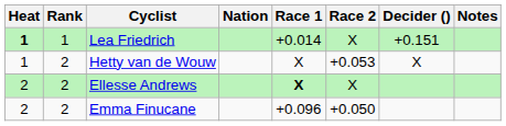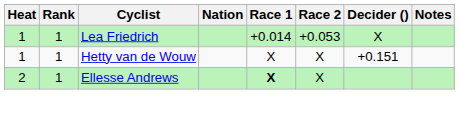 <table class="wikitable sortable" style="text-align:center">
 <tr>
 <th>Heat</th>
 <th>Rank</th>
 <th>Cyclist</th>
 <th>Nation</th>
 <th>Race 1</th>
 <th>Race 2</th>
 <th>Decider ()</th>
 <th>Notes</th>
 </tr>
 <tr bgcolor=bbf3bb>
-<td><strong>1</strong></td>
+<td>1</td>
 <td>1</td>
 <td align=left><a href='#'>Lea Friedrich</a></td>
 <td align=left></td>
 <td>+0.014</td>
+<td>+0.053</td>
+<td>X</td>
+<td></td>
+</tr>
+<tr>
+<td>1</td>
+<td>1</td>
+<td align=left><a href='#'>Hetty van de Wouw</a></td>
+<td align=left></td>
+<td>X</td>
 <td>X</td>
 <td>+0.151</td>
 <td></td>
 </tr>
-<tr>
-<td>1</td>
-<td>2</td>
-<td align=left><a href='#'>Hetty van de Wouw</a></td>
-<td align=left></td>
-<td>X</td>
-<td>+0.053</td>
-<td>X</td>
-<td></td>
-</tr>
 <tr bgcolor=bbf3bb>
 <td>2</td>
-<td>2</td>
+<td>1</td>
 <td align=left><a href='#'>Ellesse Andrews</a></td>
 <td align=left></td>
 <td><strong>X</strong></td>
 <td>X</td>
 <td></td>
 <td></td>
 </tr>
-<tr>
-<td>2</td>
-<td>2</td>
-<td align=left><a href='#'>Emma Finucane</a></td>
-<td align=left></td>
-<td>+0.096</td>
-<td>+0.050</td>
-<td></td>
-<td></td>
-</tr>
 </table>
